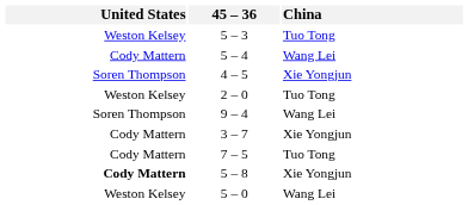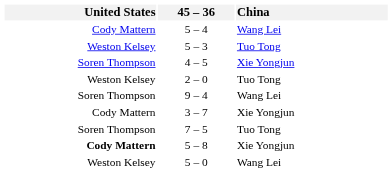 <table style="font-size:90%">
 <tr style="font-size:110%; background:#f2f2f2">
 <td style="width:12em" align=right><strong>United States</strong> </td>
 <td style="width:6em" align=center><strong>45 – 36</strong></td>
 <td style="width:12em"> <strong>China</strong></td>
 </tr>
 <tr>
+<td align=right><a href='#'>Cody Mattern</a></td>
+<td align=center>5 – 4</td>
+<td><a href='#'>Wang Lei</a></td>
+</tr>
+<tr>
 <td align=right><a href='#'>Weston Kelsey</a></td>
 <td align=center>5 – 3</td>
 <td><a href='#'>Tuo Tong</a></td>
-</tr>
-<tr>
-<td align=right><a href='#'>Cody Mattern</a></td>
-<td align=center>5 – 4</td>
-<td><a href='#'>Wang Lei</a></td>
 </tr>
 <tr>
 <td align=right><a href='#'>Soren Thompson</a></td>
 <td align=center>4 – 5</td>
 <td><a href='#'>Xie Yongjun</a></td>
 </tr>
 <tr>
 <td align=right>Weston Kelsey</td>
 <td align=center>2 – 0</td>
 <td>Tuo Tong</td>
 </tr>
 <tr>
 <td align=right>Soren Thompson</td>
 <td align=center>9 – 4</td>
 <td>Wang Lei</td>
 </tr>
 <tr>
 <td align=right>Cody Mattern</td>
 <td align=center>3 – 7</td>
 <td>Xie Yongjun</td>
 </tr>
 <tr>
-<td align=right>Cody Mattern</td>
+<td align=right>Soren Thompson</td>
 <td align=center>7 – 5</td>
 <td>Tuo Tong</td>
 </tr>
 <tr>
 <td align=right><strong>Cody Mattern</strong></td>
 <td align=center>5 – 8</td>
 <td>Xie Yongjun</td>
 </tr>
 <tr>
 <td align=right>Weston Kelsey</td>
 <td align=center>5 – 0</td>
 <td>Wang Lei</td>
 </tr>
 </table>
